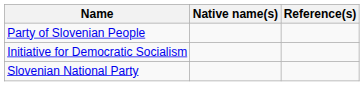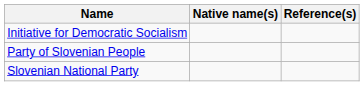 <table class="wikitable">
 <tr>
 <th>Name</th>
 <th>Native name(s)</th>
 <th>Reference(s)</th>
 </tr>
 <tr>
-<td><a href='#'>Party of Slovenian People</a></td>
+<td><a href='#'>Initiative for Democratic Socialism</a></td>
 <td></td>
 <td></td>
 </tr>
 <tr>
-<td><a href='#'>Initiative for Democratic Socialism</a></td>
+<td><a href='#'>Party of Slovenian People</a></td>
 <td></td>
 <td></td>
 </tr>
 <tr>
 <td><a href='#'>Slovenian National Party</a></td>
 <td></td>
 <td></td>
 </tr>
 </table>
